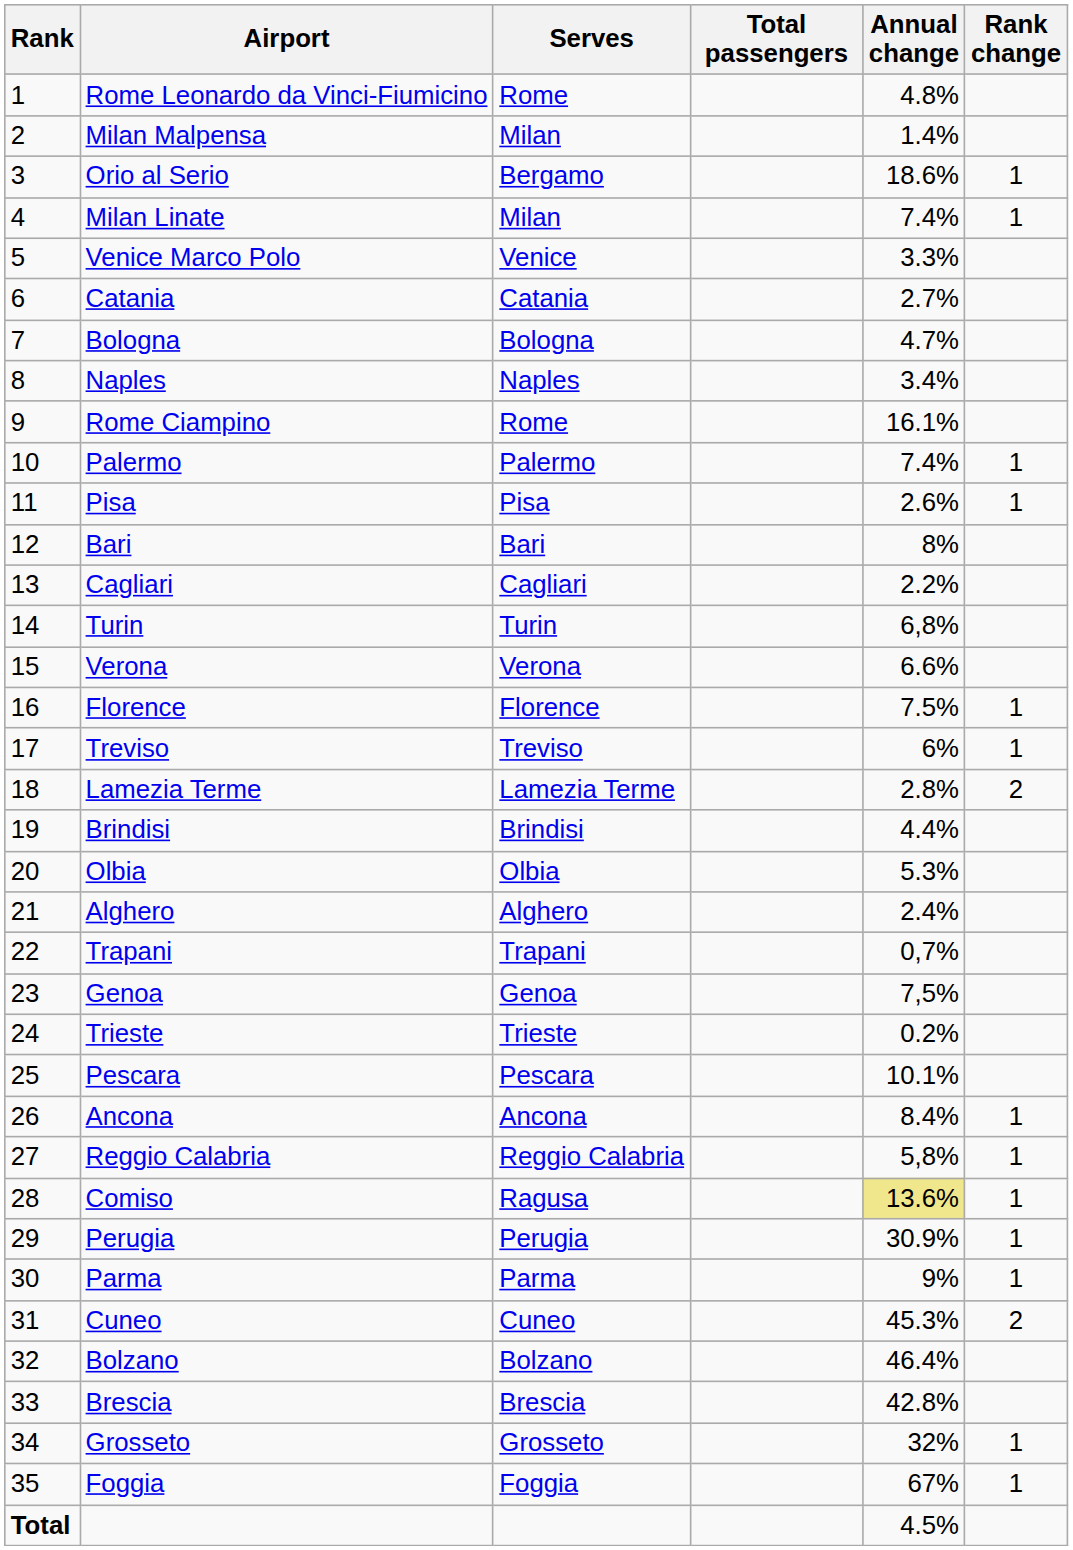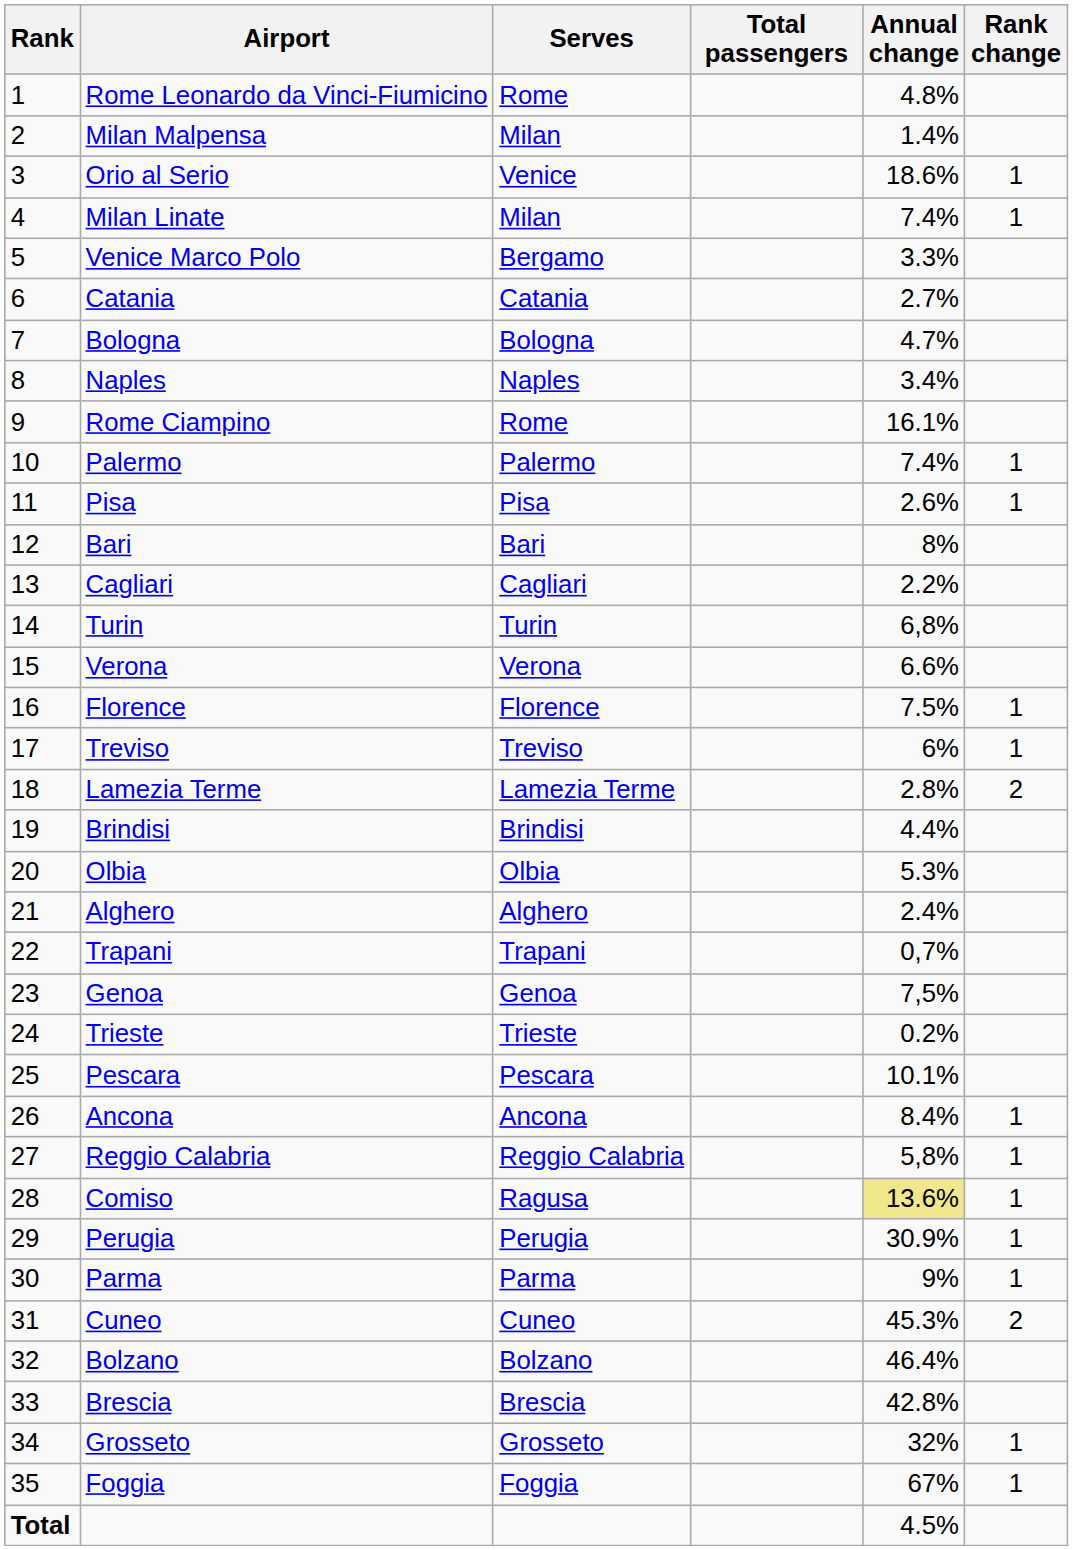 <table class="wikitable">
 <tr>
 <th>Rank</th>
 <th>Airport</th>
 <th>Serves</th>
 <th style="width:100px">Total<br>passengers</th>
 <th>Annual<br>change</th>
 <th>Rank<br>change</th>
 </tr>
 <tr>
 <td>1</td>
 <td><a href='#'>Rome Leonardo da Vinci-Fiumicino</a></td>
 <td><a href='#'>Rome</a></td>
 <td align="right"></td>
 <td align="right">4.8%</td>
 <td align="center"></td>
 </tr>
 <tr>
 <td>2</td>
 <td><a href='#'>Milan Malpensa</a></td>
 <td><a href='#'>Milan</a></td>
 <td align="right"></td>
 <td align="right">1.4%</td>
 <td align="center"></td>
 </tr>
 <tr>
 <td>3</td>
 <td><a href='#'>Orio al Serio</a></td>
-<td><a href='#'>Bergamo</a></td>
+<td><a href='#'>Venice</a></td>
 <td align="right"></td>
 <td align="right">18.6%</td>
 <td align="center">1</td>
 </tr>
 <tr>
 <td>4</td>
 <td><a href='#'>Milan Linate</a></td>
 <td><a href='#'>Milan</a></td>
 <td align="right"></td>
 <td align="right">7.4%</td>
 <td align="center">1</td>
 </tr>
 <tr>
 <td>5</td>
 <td><a href='#'>Venice Marco Polo</a></td>
-<td><a href='#'>Venice</a></td>
+<td><a href='#'>Bergamo</a></td>
 <td align="right"></td>
 <td align="right">3.3%</td>
 <td align="center"></td>
 </tr>
 <tr>
 <td>6</td>
 <td><a href='#'>Catania</a></td>
 <td><a href='#'>Catania</a></td>
 <td align="right"></td>
 <td align="right">2.7%</td>
 <td align="center"></td>
 </tr>
 <tr>
 <td>7</td>
 <td><a href='#'>Bologna</a></td>
 <td><a href='#'>Bologna</a></td>
 <td align="right"></td>
 <td align="right">4.7%</td>
 <td align="center"></td>
 </tr>
 <tr>
 <td>8</td>
 <td><a href='#'>Naples</a></td>
 <td><a href='#'>Naples</a></td>
 <td align="right"></td>
 <td align="right">3.4%</td>
 <td align="center"></td>
 </tr>
 <tr>
 <td>9</td>
 <td><a href='#'>Rome Ciampino</a></td>
 <td><a href='#'>Rome</a></td>
 <td align="right"></td>
 <td align="right">16.1%</td>
 <td align="center"></td>
 </tr>
 <tr>
 <td>10</td>
 <td><a href='#'>Palermo</a></td>
 <td><a href='#'>Palermo</a></td>
 <td align="right"></td>
 <td align="right">7.4%</td>
 <td align="center">1</td>
 </tr>
 <tr>
 <td>11</td>
 <td><a href='#'>Pisa</a></td>
 <td><a href='#'>Pisa</a></td>
 <td align="right"></td>
 <td align="right">2.6%</td>
 <td align="center">1</td>
 </tr>
 <tr>
 <td>12</td>
 <td><a href='#'>Bari</a></td>
 <td><a href='#'>Bari</a></td>
 <td align="right"></td>
 <td align="right">8%</td>
 <td align="center"></td>
 </tr>
 <tr>
 <td>13</td>
 <td><a href='#'>Cagliari</a></td>
 <td><a href='#'>Cagliari</a></td>
 <td align="right"></td>
 <td align="right">2.2%</td>
 <td align="center"></td>
 </tr>
 <tr>
 <td>14</td>
 <td><a href='#'>Turin</a></td>
 <td><a href='#'>Turin</a></td>
 <td align="right"></td>
 <td align="right">6,8%</td>
 <td align="center"></td>
 </tr>
 <tr>
 <td>15</td>
 <td><a href='#'>Verona</a></td>
 <td><a href='#'>Verona</a></td>
 <td align="right"></td>
 <td align="right">6.6%</td>
 <td align="center"></td>
 </tr>
 <tr>
 <td>16</td>
 <td><a href='#'>Florence</a></td>
 <td><a href='#'>Florence</a></td>
 <td align="right"></td>
 <td align="right">7.5%</td>
 <td align="center">1</td>
 </tr>
 <tr>
 <td>17</td>
 <td><a href='#'>Treviso</a></td>
 <td><a href='#'>Treviso</a></td>
 <td align="right"></td>
 <td align="right">6%</td>
 <td align="center">1</td>
 </tr>
 <tr>
 <td>18</td>
 <td><a href='#'>Lamezia Terme</a></td>
 <td><a href='#'>Lamezia Terme</a></td>
 <td align="right"></td>
 <td align="right">2.8%</td>
 <td align="center">2</td>
 </tr>
 <tr>
 <td>19</td>
 <td><a href='#'>Brindisi</a></td>
 <td><a href='#'>Brindisi</a></td>
 <td align="right"></td>
 <td align="right">4.4%</td>
 <td align="center"></td>
 </tr>
 <tr>
 <td>20</td>
 <td><a href='#'>Olbia</a></td>
 <td><a href='#'>Olbia</a></td>
 <td align="right"></td>
 <td align="right">5.3%</td>
 <td align="center"></td>
 </tr>
 <tr>
 <td>21</td>
 <td><a href='#'>Alghero</a></td>
 <td><a href='#'>Alghero</a></td>
 <td align="right"></td>
 <td align="right">2.4%</td>
 <td align="center"></td>
 </tr>
 <tr>
 <td>22</td>
 <td><a href='#'>Trapani</a></td>
 <td><a href='#'>Trapani</a></td>
 <td align="right"></td>
 <td align="right">0,7%</td>
 <td align="center"></td>
 </tr>
 <tr>
 <td>23</td>
 <td><a href='#'>Genoa</a></td>
 <td><a href='#'>Genoa</a></td>
 <td align="right"></td>
 <td align="right">7,5%</td>
 <td align="center"></td>
 </tr>
 <tr>
 <td>24</td>
 <td><a href='#'>Trieste</a></td>
 <td><a href='#'>Trieste</a></td>
 <td align="right"></td>
 <td align="right">0.2%</td>
 <td align="center"></td>
 </tr>
 <tr>
 <td>25</td>
 <td><a href='#'>Pescara</a></td>
 <td><a href='#'>Pescara</a></td>
 <td align="right"></td>
 <td align="right">10.1%</td>
 <td align="center"></td>
 </tr>
 <tr>
 <td>26</td>
 <td><a href='#'>Ancona</a></td>
 <td><a href='#'>Ancona</a></td>
 <td align="right"></td>
 <td align="right">8.4%</td>
 <td align="center">1</td>
 </tr>
 <tr>
 <td>27</td>
 <td><a href='#'>Reggio Calabria</a></td>
 <td><a href='#'>Reggio Calabria</a></td>
 <td align="right"></td>
 <td align="right">5,8%</td>
 <td align="center">1</td>
 </tr>
 <tr>
 <td>28</td>
 <td><a href='#'>Comiso</a></td>
 <td><a href='#'>Ragusa</a></td>
 <td align="right"></td>
 <td align="right" style="background: khaki;">13.6%</td>
 <td align="center">1</td>
 </tr>
 <tr>
 <td>29</td>
 <td><a href='#'>Perugia</a></td>
 <td><a href='#'>Perugia</a></td>
 <td align="right"></td>
 <td align="right">30.9%</td>
 <td align="center">1</td>
 </tr>
 <tr>
 <td>30</td>
 <td><a href='#'>Parma</a></td>
 <td><a href='#'>Parma</a></td>
 <td align="right"></td>
 <td align="right">9%</td>
 <td align="center">1</td>
 </tr>
 <tr>
 <td>31</td>
 <td><a href='#'>Cuneo</a></td>
 <td><a href='#'>Cuneo</a></td>
 <td align="right"></td>
 <td align="right">45.3%</td>
 <td align="center">2</td>
 </tr>
 <tr>
 <td>32</td>
 <td><a href='#'>Bolzano</a></td>
 <td><a href='#'>Bolzano</a></td>
 <td align="right"></td>
 <td align="right">46.4%</td>
 <td align="center"></td>
 </tr>
 <tr>
 <td>33</td>
 <td><a href='#'>Brescia</a></td>
 <td><a href='#'>Brescia</a></td>
 <td align="right"></td>
 <td align="right">42.8%</td>
 <td align="center"></td>
 </tr>
 <tr>
 <td>34</td>
 <td><a href='#'>Grosseto</a></td>
 <td><a href='#'>Grosseto</a></td>
 <td align="right"></td>
 <td align="right">32%</td>
 <td align="center">1</td>
 </tr>
 <tr>
 <td>35</td>
 <td><a href='#'>Foggia</a></td>
 <td><a href='#'>Foggia</a></td>
 <td align="right"></td>
 <td align="right">67%</td>
 <td align="center">1</td>
 </tr>
 <tr>
 <td><strong>Total</strong></td>
 <td></td>
 <td></td>
 <td align="right"><strong></strong></td>
 <td align="right">4.5%</td>
 </tr>
 </table>
